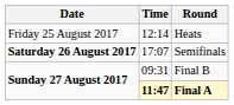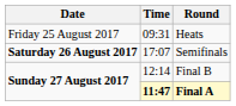 <table class="wikitable">
 <tr>
 <th>Date</th>
 <th>Time</th>
 <th>Round</th>
 </tr>
 <tr>
 <td>Friday 25 August 2017</td>
-<td>12:14</td>
+<td>09:31</td>
 <td>Heats</td>
 </tr>
 <tr>
 <td><strong>Saturday 26 August 2017</strong></td>
 <td>17:07</td>
 <td>Semifinals</td>
 </tr>
 <tr>
 <td rowspan=2><strong>Sunday 27 August 2017</strong></td>
-<td>09:31</td>
+<td>12:14</td>
 <td>Final B</td>
 </tr>
 <tr>
 <td style=background:lemonchiffon><strong>11:47</strong></td>
 <td style=background:lemonchiffon><strong>Final A</strong></td>
 </tr>
 </table>
